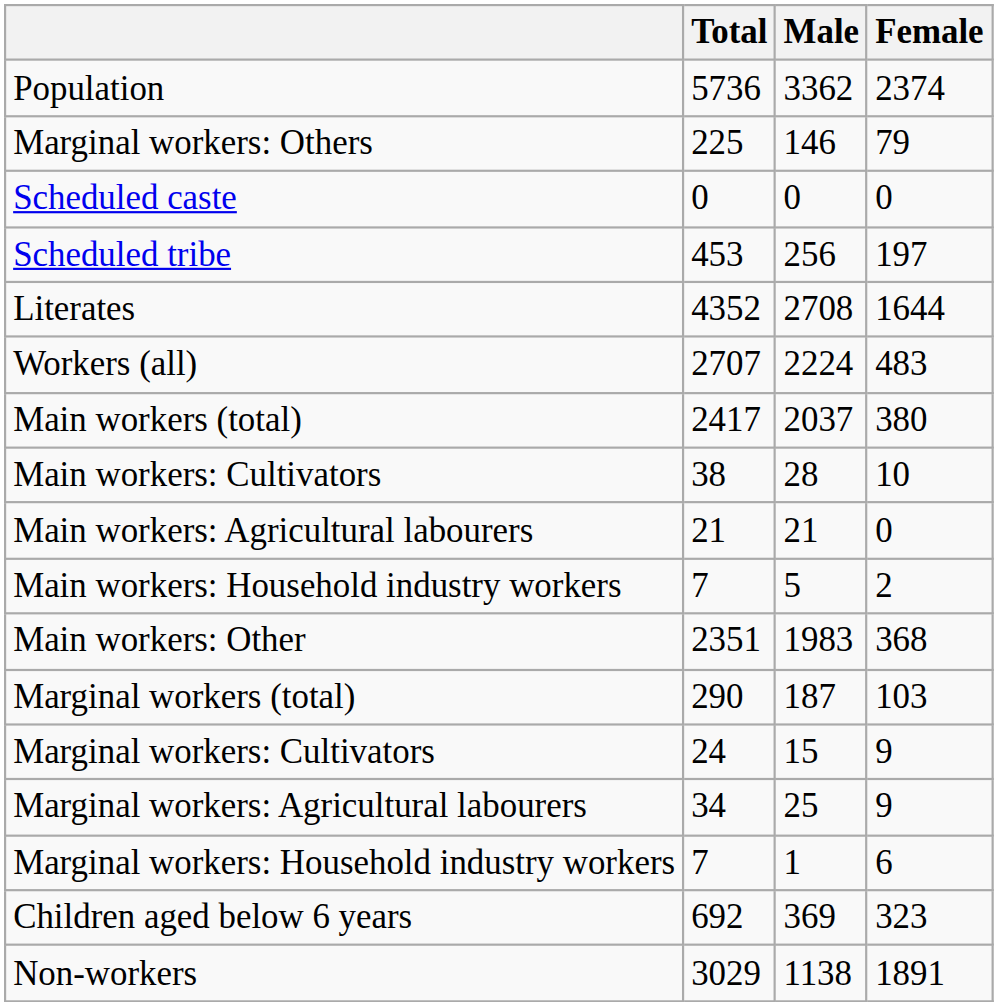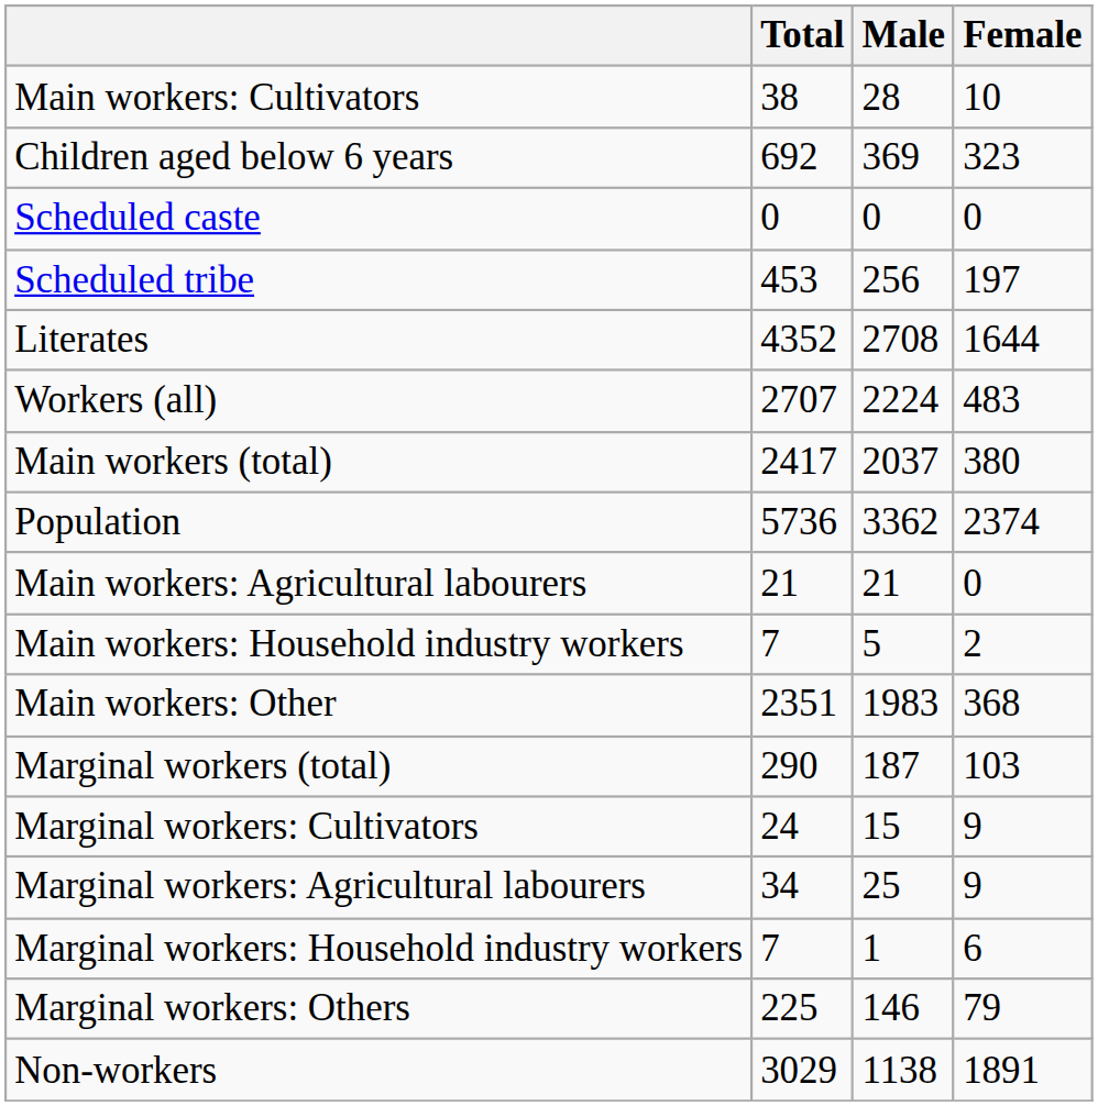 <table class="wikitable sortable">
 <tr>
 <th></th>
 <th>Total</th>
 <th>Male</th>
 <th>Female</th>
 </tr>
 <tr>
-<td>Population</td>
-<td>5736</td>
-<td>3362</td>
-<td>2374</td>
+<td>Main workers: Cultivators</td>
+<td>38</td>
+<td>28</td>
+<td>10</td>
 </tr>
 <tr>
-<td>Marginal workers: Others</td>
-<td>225</td>
-<td>146</td>
-<td>79</td>
+<td>Children aged below 6 years</td>
+<td>692</td>
+<td>369</td>
+<td>323</td>
 </tr>
 <tr>
 <td><a href='#'>Scheduled caste</a></td>
 <td>0</td>
 <td>0</td>
 <td>0</td>
 </tr>
 <tr>
 <td><a href='#'>Scheduled tribe</a></td>
 <td>453</td>
 <td>256</td>
 <td>197</td>
 </tr>
 <tr>
 <td>Literates</td>
 <td>4352</td>
 <td>2708</td>
 <td>1644</td>
 </tr>
 <tr>
 <td>Workers (all)</td>
 <td>2707</td>
 <td>2224</td>
 <td>483</td>
 </tr>
 <tr>
 <td>Main workers (total)</td>
 <td>2417</td>
 <td>2037</td>
 <td>380</td>
 </tr>
 <tr>
-<td>Main workers: Cultivators</td>
-<td>38</td>
-<td>28</td>
-<td>10</td>
+<td>Population</td>
+<td>5736</td>
+<td>3362</td>
+<td>2374</td>
 </tr>
 <tr>
 <td>Main workers: Agricultural labourers</td>
 <td>21</td>
 <td>21</td>
 <td>0</td>
 </tr>
 <tr>
 <td>Main workers: Household industry workers</td>
 <td>7</td>
 <td>5</td>
 <td>2</td>
 </tr>
 <tr>
 <td>Main workers: Other</td>
 <td>2351</td>
 <td>1983</td>
 <td>368</td>
 </tr>
 <tr>
 <td>Marginal workers (total)</td>
 <td>290</td>
 <td>187</td>
 <td>103</td>
 </tr>
 <tr>
 <td>Marginal workers: Cultivators</td>
 <td>24</td>
 <td>15</td>
 <td>9</td>
 </tr>
 <tr>
 <td>Marginal workers: Agricultural labourers</td>
 <td>34</td>
 <td>25</td>
 <td>9</td>
 </tr>
 <tr>
 <td>Marginal workers: Household industry workers</td>
 <td>7</td>
 <td>1</td>
 <td>6</td>
 </tr>
 <tr>
-<td>Children aged below 6 years</td>
-<td>692</td>
-<td>369</td>
-<td>323</td>
+<td>Marginal workers: Others</td>
+<td>225</td>
+<td>146</td>
+<td>79</td>
 </tr>
 <tr>
 <td>Non-workers</td>
 <td>3029</td>
 <td>1138</td>
 <td>1891</td>
 </tr>
 </table>
